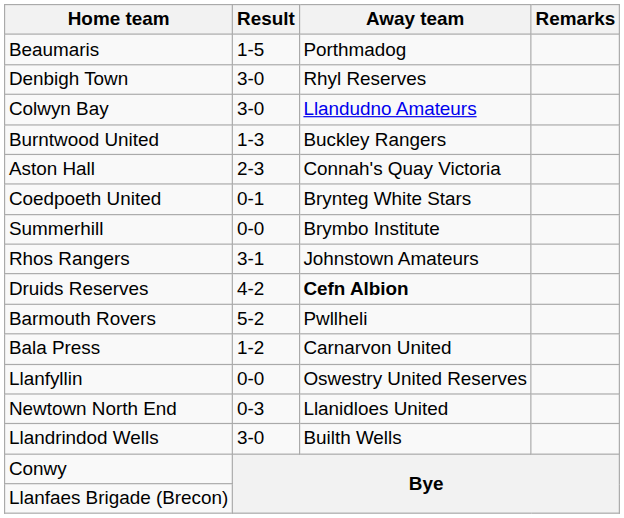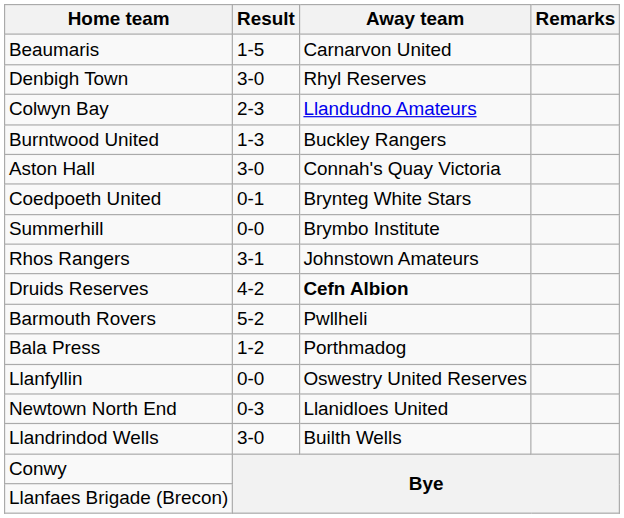 <table class="wikitable">
 <tr>
 <th>Home team</th>
 <th>Result</th>
 <th>Away team</th>
 <th>Remarks</th>
 </tr>
 <tr>
 <td>Beaumaris</td>
 <td>1-5</td>
-<td>Porthmadog</td>
+<td>Carnarvon United</td>
 <td></td>
 </tr>
 <tr>
 <td>Denbigh Town</td>
 <td>3-0</td>
 <td>Rhyl Reserves</td>
 <td></td>
 </tr>
 <tr>
 <td>Colwyn Bay</td>
-<td>3-0</td>
+<td>2-3</td>
 <td><a href='#'>Llandudno Amateurs</a></td>
 <td></td>
 </tr>
 <tr>
 <td>Burntwood United</td>
 <td>1-3</td>
 <td>Buckley Rangers</td>
 <td></td>
 </tr>
 <tr>
 <td>Aston Hall</td>
-<td>2-3</td>
+<td>3-0</td>
 <td>Connah's Quay Victoria</td>
 <td></td>
 </tr>
 <tr>
 <td>Coedpoeth United</td>
 <td>0-1</td>
 <td>Brynteg White Stars</td>
 <td></td>
 </tr>
 <tr>
 <td>Summerhill</td>
 <td>0-0</td>
 <td>Brymbo Institute</td>
 <td></td>
 </tr>
 <tr>
 <td>Rhos Rangers</td>
 <td>3-1</td>
 <td>Johnstown Amateurs</td>
 <td></td>
 </tr>
 <tr>
 <td>Druids Reserves</td>
 <td>4-2</td>
 <td><strong>Cefn Albion</strong></td>
 <td></td>
 </tr>
 <tr>
 <td>Barmouth Rovers</td>
 <td>5-2</td>
 <td>Pwllheli</td>
 <td></td>
 </tr>
 <tr>
 <td>Bala Press</td>
 <td>1-2</td>
-<td>Carnarvon United</td>
+<td>Porthmadog</td>
 <td></td>
 </tr>
 <tr>
 <td>Llanfyllin</td>
 <td>0-0</td>
 <td> Oswestry United Reserves</td>
 <td></td>
 </tr>
 <tr>
 <td>Newtown North End</td>
 <td>0-3</td>
 <td>Llanidloes United</td>
 <td></td>
 </tr>
 <tr>
 <td>Llandrindod Wells</td>
 <td>3-0</td>
 <td>Builth Wells</td>
 <td></td>
 </tr>
 <tr>
 <td>Conwy</td>
 <th colspan="3" rowspan="2">Bye</th>
 </tr>
 <tr>
 <td>Llanfaes Brigade (Brecon)</td>
 </tr>
 </table>
